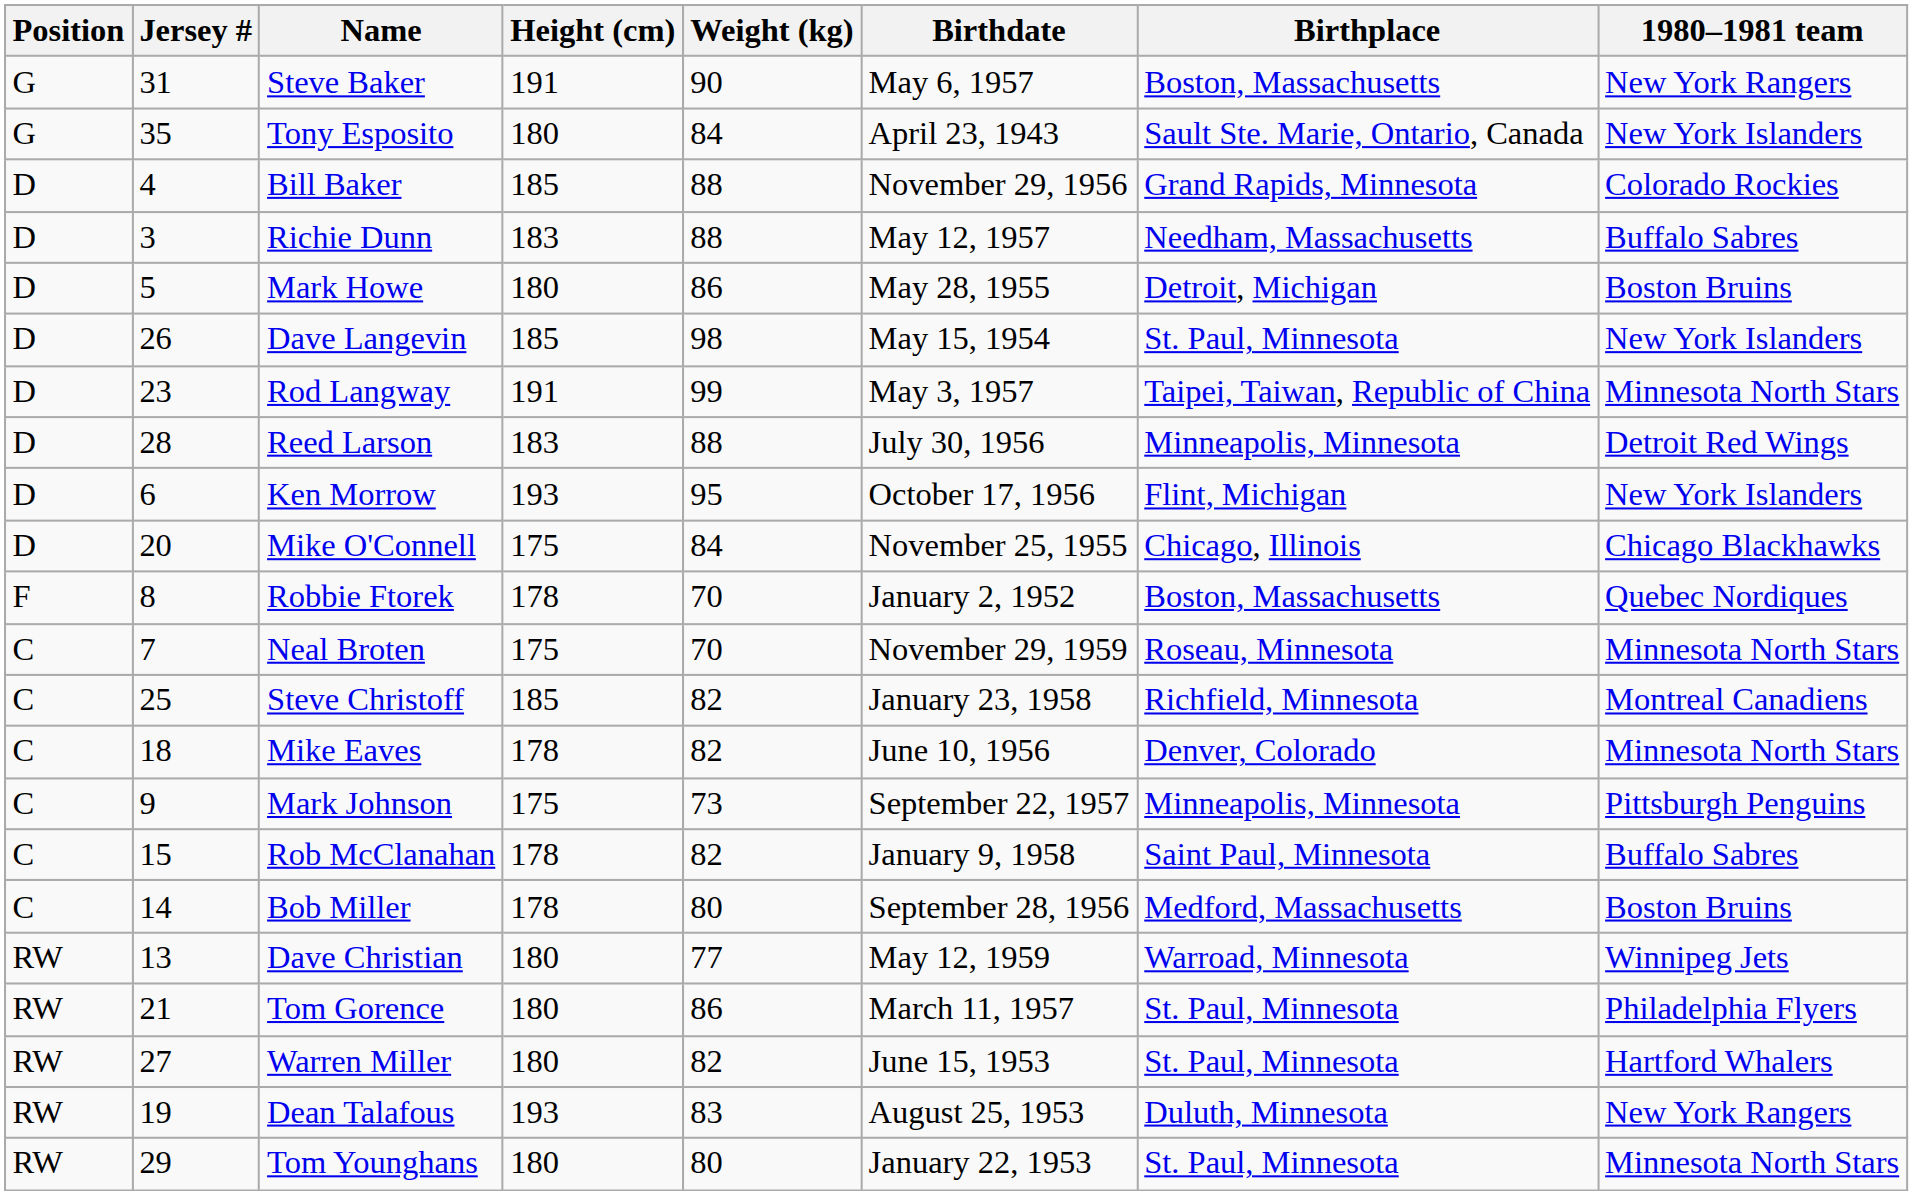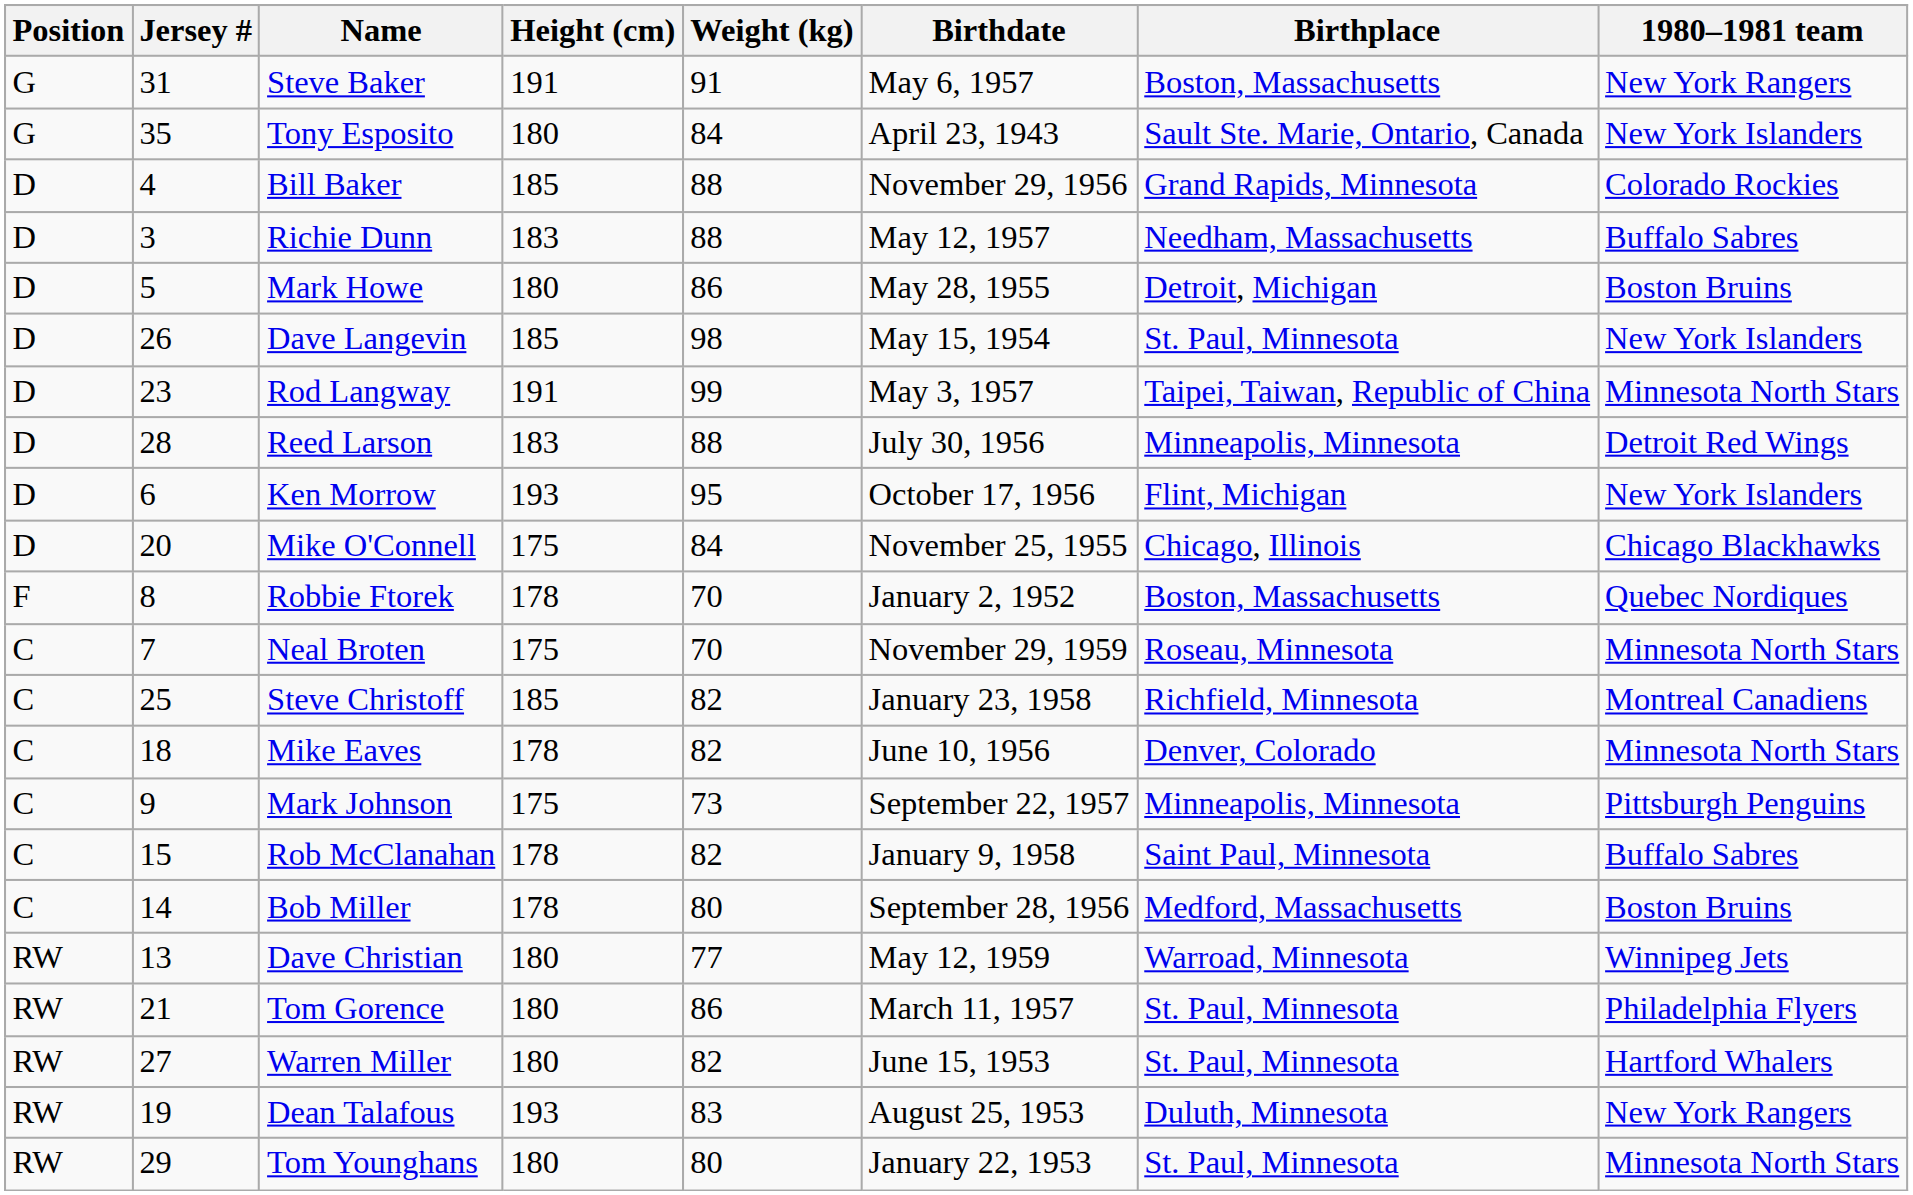 <table class="wikitable sortable">
 <tr>
 <th>Position</th>
 <th>Jersey #</th>
 <th>Name</th>
 <th>Height (cm)</th>
 <th>Weight (kg)</th>
 <th>Birthdate</th>
 <th>Birthplace</th>
 <th>1980–1981 team</th>
 </tr>
 <tr>
 <td>G</td>
 <td>31</td>
 <td><a href='#'>Steve Baker</a></td>
 <td>191</td>
-<td>90</td>
+<td>91</td>
 <td>May 6, 1957</td>
 <td><a href='#'>Boston, Massachusetts</a></td>
 <td><a href='#'>New York Rangers</a></td>
 </tr>
 <tr>
 <td>G</td>
 <td>35</td>
 <td><a href='#'>Tony Esposito</a></td>
 <td>180</td>
 <td>84</td>
 <td>April 23, 1943</td>
 <td><a href='#'>Sault Ste. Marie, Ontario</a>, Canada</td>
 <td><a href='#'>New York Islanders</a></td>
 </tr>
 <tr>
 <td>D</td>
 <td>4</td>
 <td><a href='#'>Bill Baker</a></td>
 <td>185</td>
 <td>88</td>
 <td>November 29, 1956</td>
 <td><a href='#'>Grand Rapids, Minnesota</a></td>
 <td><a href='#'>Colorado Rockies</a></td>
 </tr>
 <tr>
 <td>D</td>
 <td>3</td>
 <td><a href='#'>Richie Dunn</a></td>
 <td>183</td>
 <td>88</td>
 <td>May 12, 1957</td>
 <td><a href='#'>Needham, Massachusetts</a></td>
 <td><a href='#'>Buffalo Sabres</a></td>
 </tr>
 <tr>
 <td>D</td>
 <td>5</td>
 <td><a href='#'>Mark Howe</a></td>
 <td>180</td>
 <td>86</td>
 <td>May 28, 1955</td>
 <td><a href='#'>Detroit</a>, <a href='#'>Michigan</a></td>
 <td><a href='#'>Boston Bruins</a></td>
 </tr>
 <tr>
 <td>D</td>
 <td>26</td>
 <td><a href='#'>Dave Langevin</a></td>
 <td>185</td>
 <td>98</td>
 <td>May 15, 1954</td>
 <td><a href='#'>St. Paul, Minnesota</a></td>
 <td><a href='#'>New York Islanders</a></td>
 </tr>
 <tr>
 <td>D</td>
 <td>23</td>
 <td><a href='#'>Rod Langway</a></td>
 <td>191</td>
 <td>99</td>
 <td>May 3, 1957</td>
 <td><a href='#'>Taipei, Taiwan</a>, <a href='#'>Republic of China</a></td>
 <td><a href='#'>Minnesota North Stars</a></td>
 </tr>
 <tr>
 <td>D</td>
 <td>28</td>
 <td><a href='#'>Reed Larson</a></td>
 <td>183</td>
 <td>88</td>
 <td>July 30, 1956</td>
 <td><a href='#'>Minneapolis, Minnesota</a></td>
 <td><a href='#'>Detroit Red Wings</a></td>
 </tr>
 <tr>
 <td>D</td>
 <td>6</td>
 <td><a href='#'>Ken Morrow</a></td>
 <td>193</td>
 <td>95</td>
 <td>October 17, 1956</td>
 <td><a href='#'>Flint, Michigan</a></td>
 <td><a href='#'>New York Islanders</a></td>
 </tr>
 <tr>
 <td>D</td>
 <td>20</td>
 <td><a href='#'>Mike O'Connell</a></td>
 <td>175</td>
 <td>84</td>
 <td>November 25, 1955</td>
 <td><a href='#'>Chicago</a>, <a href='#'>Illinois</a></td>
 <td><a href='#'>Chicago Blackhawks</a></td>
 </tr>
 <tr>
 <td>F</td>
 <td>8</td>
 <td><a href='#'>Robbie Ftorek</a></td>
 <td>178</td>
 <td>70</td>
 <td>January 2, 1952</td>
 <td><a href='#'>Boston, Massachusetts</a></td>
 <td><a href='#'>Quebec Nordiques</a></td>
 </tr>
 <tr>
 <td>C</td>
 <td>7</td>
 <td><a href='#'>Neal Broten</a></td>
 <td>175</td>
 <td>70</td>
 <td>November 29, 1959</td>
 <td><a href='#'>Roseau, Minnesota</a></td>
 <td><a href='#'>Minnesota North Stars</a></td>
 </tr>
 <tr>
 <td>C</td>
 <td>25</td>
 <td><a href='#'>Steve Christoff</a></td>
 <td>185</td>
 <td>82</td>
 <td>January 23, 1958</td>
 <td><a href='#'>Richfield, Minnesota</a></td>
 <td><a href='#'>Montreal Canadiens</a></td>
 </tr>
 <tr>
 <td>C</td>
 <td>18</td>
 <td><a href='#'>Mike Eaves</a></td>
 <td>178</td>
 <td>82</td>
 <td>June 10, 1956</td>
 <td><a href='#'>Denver, Colorado</a></td>
 <td><a href='#'>Minnesota North Stars</a></td>
 </tr>
 <tr>
 <td>C</td>
 <td>9</td>
 <td><a href='#'>Mark Johnson</a></td>
 <td>175</td>
 <td>73</td>
 <td>September 22, 1957</td>
 <td><a href='#'>Minneapolis, Minnesota</a></td>
 <td><a href='#'>Pittsburgh Penguins</a></td>
 </tr>
 <tr>
 <td>C</td>
 <td>15</td>
 <td><a href='#'>Rob McClanahan</a></td>
 <td>178</td>
 <td>82</td>
 <td>January 9, 1958</td>
 <td><a href='#'>Saint Paul, Minnesota</a></td>
 <td><a href='#'>Buffalo Sabres</a></td>
 </tr>
 <tr>
 <td>C</td>
 <td>14</td>
 <td><a href='#'>Bob Miller</a></td>
 <td>178</td>
 <td>80</td>
 <td>September 28, 1956</td>
 <td><a href='#'>Medford, Massachusetts</a></td>
 <td><a href='#'>Boston Bruins</a></td>
 </tr>
 <tr>
 <td>RW</td>
 <td>13</td>
 <td><a href='#'>Dave Christian</a></td>
 <td>180</td>
 <td>77</td>
 <td>May 12, 1959</td>
 <td><a href='#'>Warroad, Minnesota</a></td>
 <td><a href='#'>Winnipeg Jets</a></td>
 </tr>
 <tr>
 <td>RW</td>
 <td>21</td>
 <td><a href='#'>Tom Gorence</a></td>
 <td>180</td>
 <td>86</td>
 <td>March 11, 1957</td>
 <td><a href='#'>St. Paul, Minnesota</a></td>
 <td><a href='#'>Philadelphia Flyers</a></td>
 </tr>
 <tr>
 <td>RW</td>
 <td>27</td>
 <td><a href='#'>Warren Miller</a></td>
 <td>180</td>
 <td>82</td>
 <td>June 15, 1953</td>
 <td><a href='#'>St. Paul, Minnesota</a></td>
 <td><a href='#'>Hartford Whalers</a></td>
 </tr>
 <tr>
 <td>RW</td>
 <td>19</td>
 <td><a href='#'>Dean Talafous</a></td>
 <td>193</td>
 <td>83</td>
 <td>August 25, 1953</td>
 <td><a href='#'>Duluth, Minnesota</a></td>
 <td><a href='#'>New York Rangers</a></td>
 </tr>
 <tr>
 <td>RW</td>
 <td>29</td>
 <td><a href='#'>Tom Younghans</a></td>
 <td>180</td>
 <td>80</td>
 <td>January 22, 1953</td>
 <td><a href='#'>St. Paul, Minnesota</a></td>
 <td><a href='#'>Minnesota North Stars</a></td>
 </tr>
 </table>
